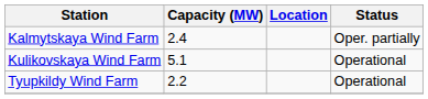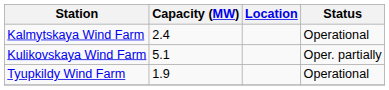 <table class="wikitable sortable">
 <tr>
 <th>Station</th>
 <th>Capacity (<a href='#'>MW</a>)</th>
 <th><a href='#'>Location</a></th>
 <th>Status</th>
 </tr>
 <tr>
 <td><a href='#'>Kalmytskaya Wind Farm</a></td>
 <td>2.4</td>
 <td></td>
-<td>Oper. partially</td>
+<td>Operational</td>
 </tr>
 <tr>
 <td><a href='#'>Kulikovskaya Wind Farm</a></td>
 <td>5.1</td>
 <td></td>
-<td>Operational</td>
+<td>Oper. partially</td>
 </tr>
 <tr>
 <td><a href='#'>Tyupkildy Wind Farm</a></td>
-<td>2.2</td>
+<td>1.9</td>
 <td></td>
 <td>Operational</td>
 </tr>
 <tr>
 </tr>
 </table>
